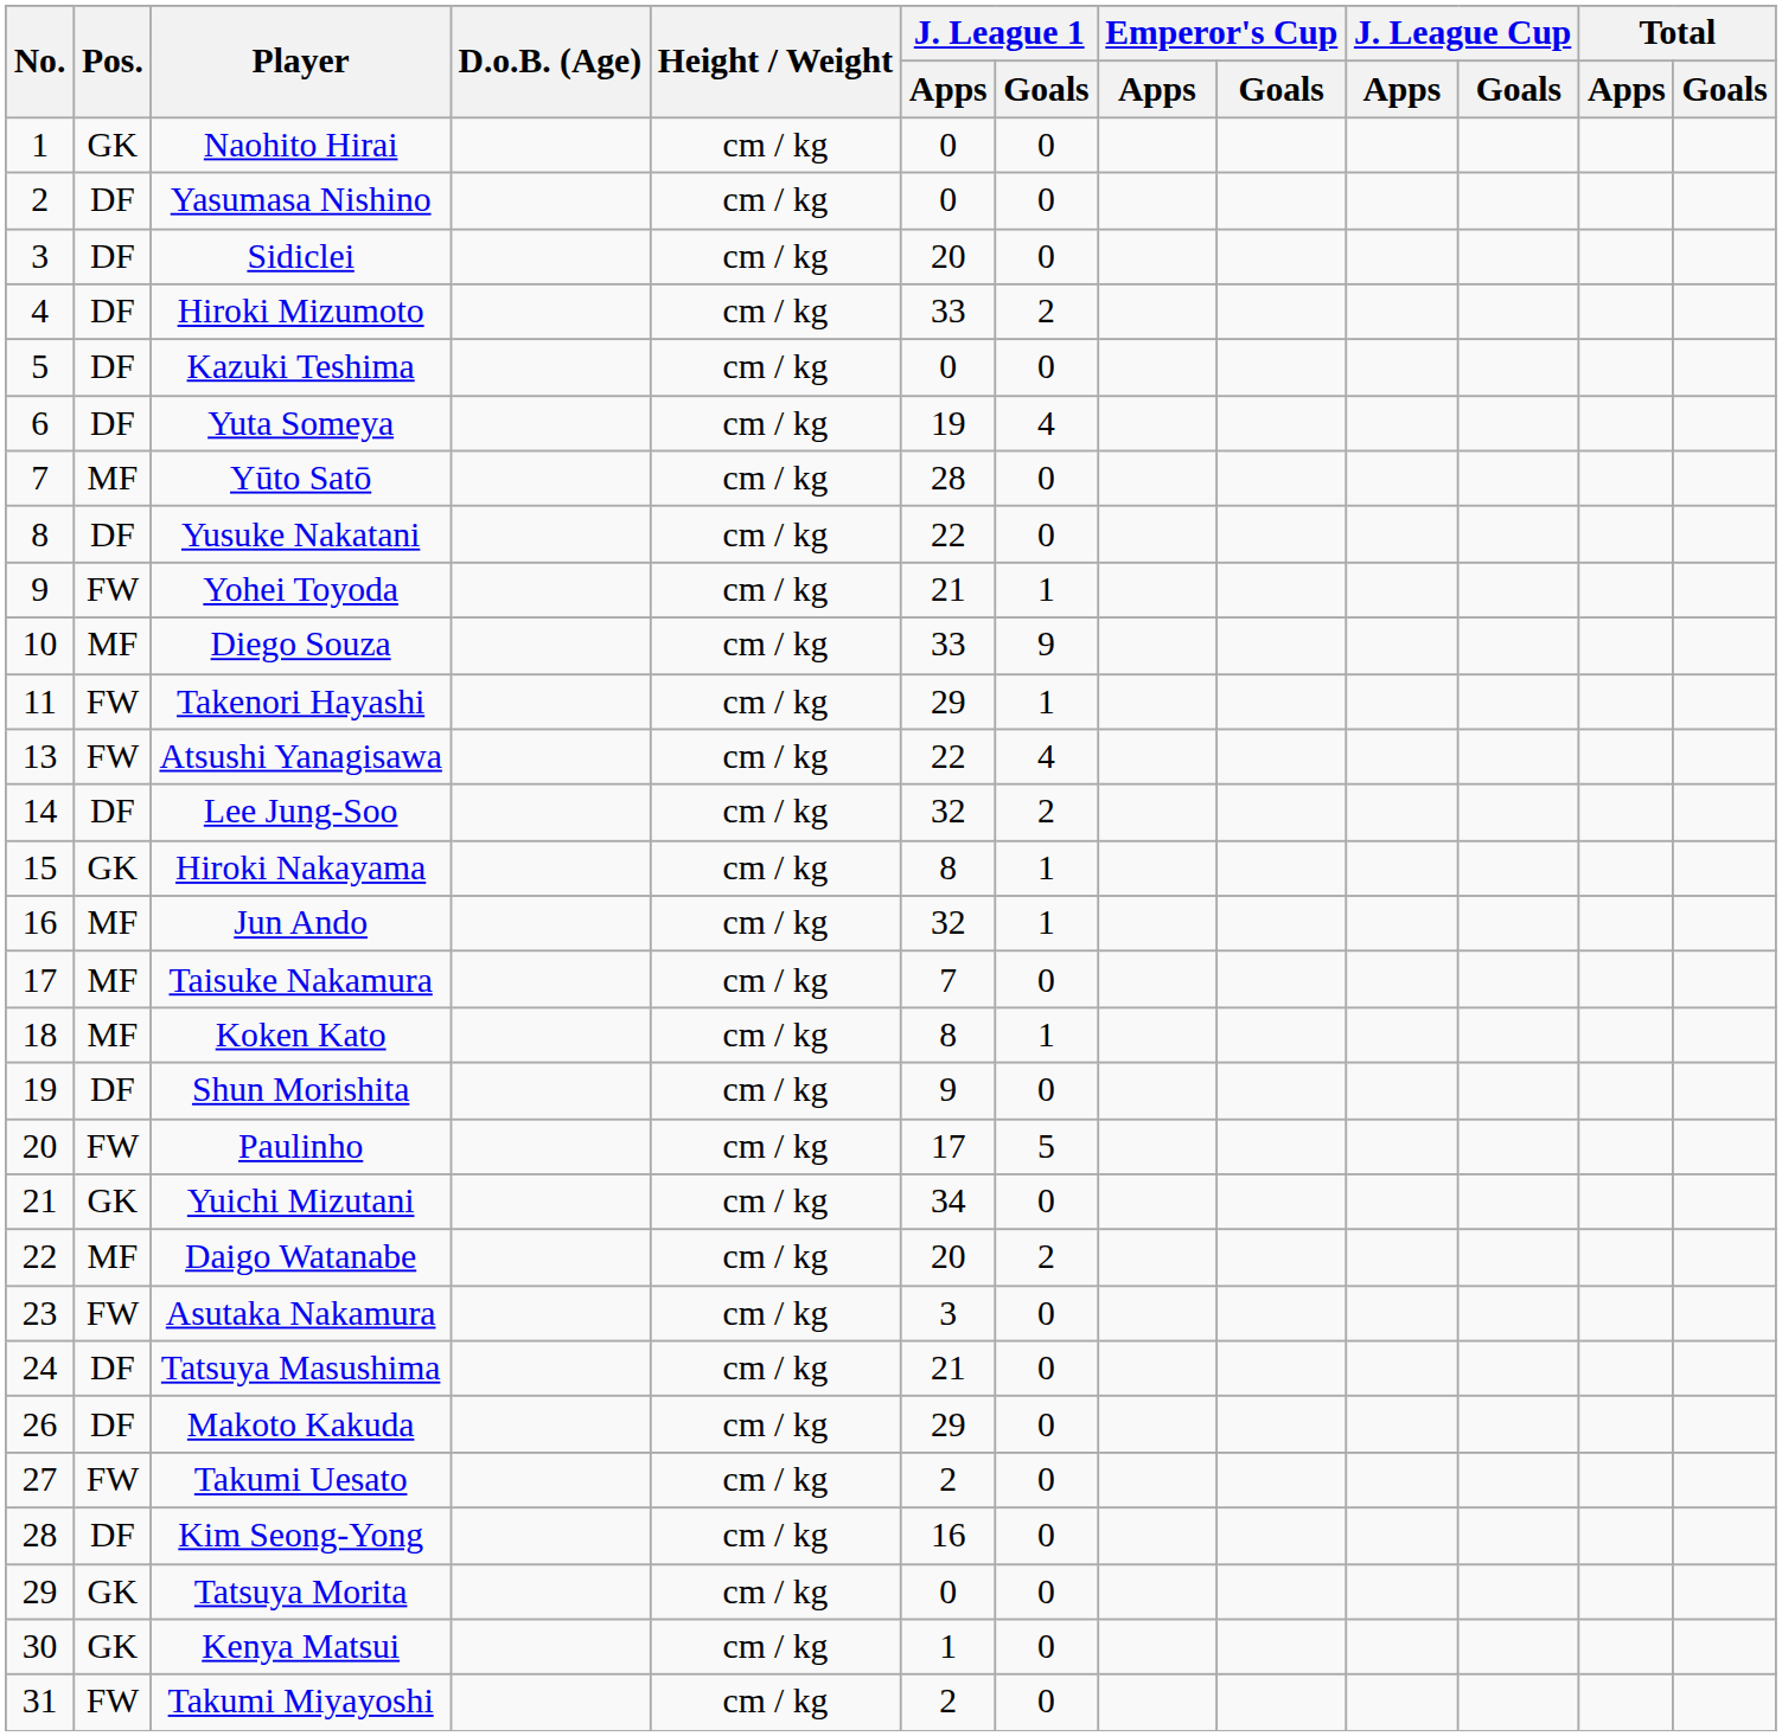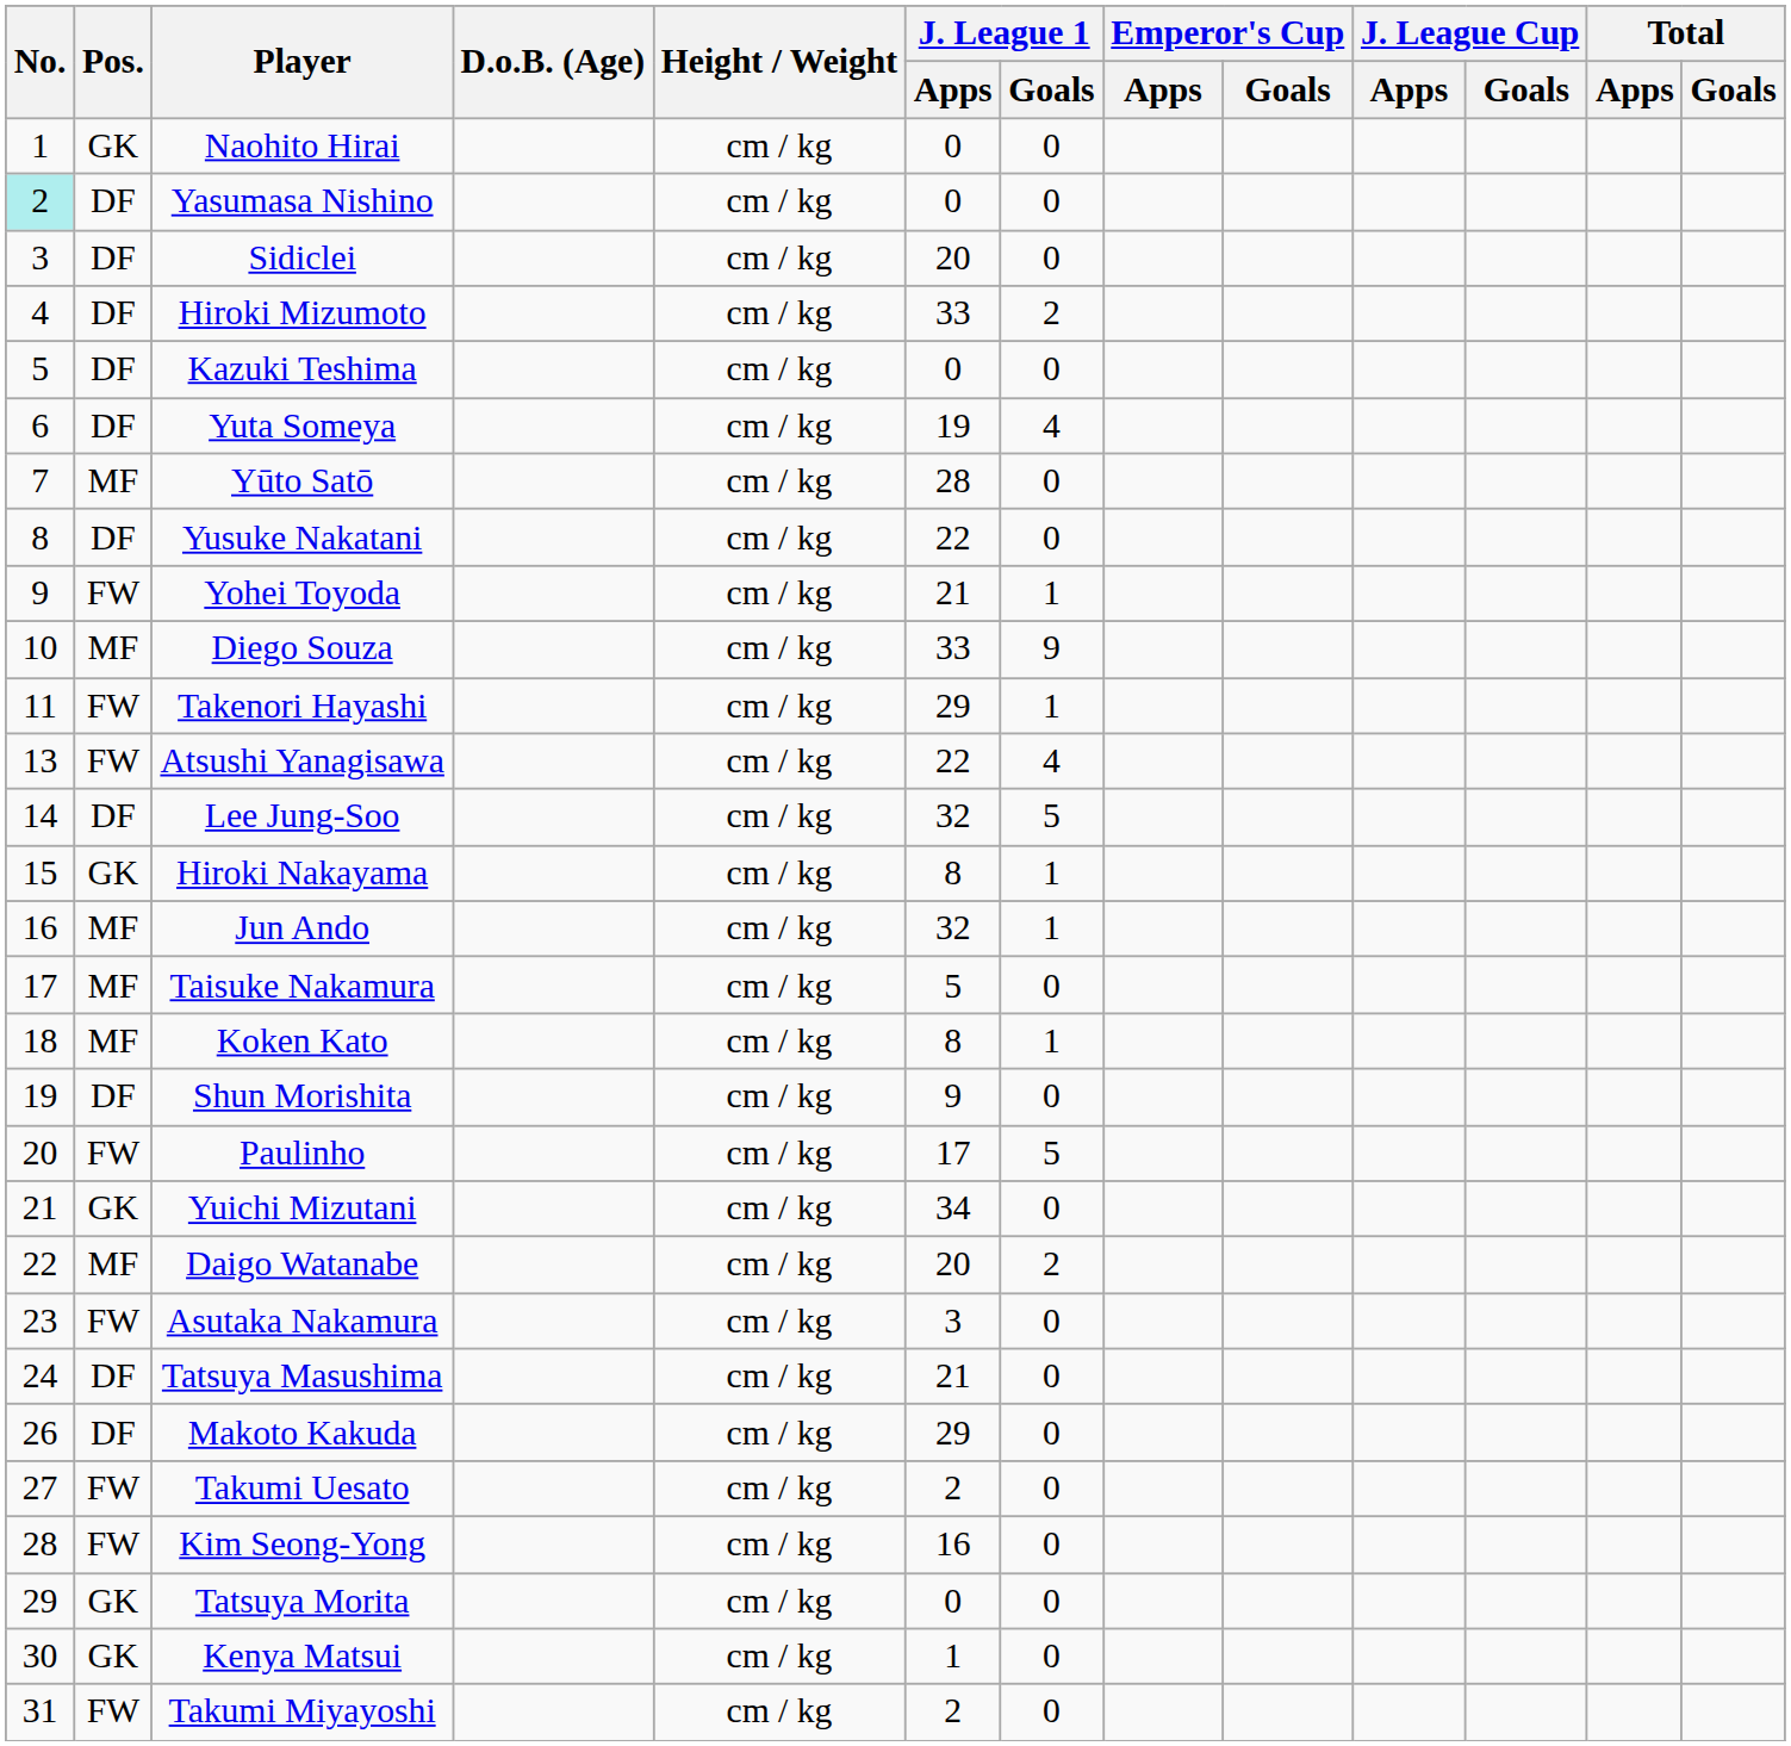 <table class="wikitable" style="text-align:center;">
 <tr>
 <th rowspan="2">No.</th>
 <th rowspan="2">Pos.</th>
 <th rowspan="2">Player</th>
 <th rowspan="2">D.o.B. (Age)</th>
 <th rowspan="2">Height / Weight</th>
 <th colspan="2"><a href='#'>J. League 1</a></th>
 <th colspan="2"><a href='#'>Emperor's Cup</a></th>
 <th colspan="2"><a href='#'>J. League Cup</a></th>
 <th colspan="2">Total</th>
 </tr>
 <tr>
 <th>Apps</th>
 <th>Goals</th>
 <th>Apps</th>
 <th>Goals</th>
 <th>Apps</th>
 <th>Goals</th>
 <th>Apps</th>
 <th>Goals</th>
 </tr>
 <tr>
 <td>1</td>
 <td>GK</td>
 <td><a href='#'>Naohito Hirai</a></td>
 <td></td>
 <td>cm / kg</td>
 <td>0</td>
 <td>0</td>
 <td></td>
 <td></td>
 <td></td>
 <td></td>
 <td></td>
 <td></td>
 </tr>
 <tr>
-<td>2</td>
+<td style="background: paleturquoise;">2</td>
 <td>DF</td>
 <td><a href='#'>Yasumasa Nishino</a></td>
 <td></td>
 <td>cm / kg</td>
 <td>0</td>
 <td>0</td>
 <td></td>
 <td></td>
 <td></td>
 <td></td>
 <td></td>
 <td></td>
 </tr>
 <tr>
 <td>3</td>
 <td>DF</td>
 <td><a href='#'>Sidiclei</a></td>
 <td></td>
 <td>cm / kg</td>
 <td>20</td>
 <td>0</td>
 <td></td>
 <td></td>
 <td></td>
 <td></td>
 <td></td>
 <td></td>
 </tr>
 <tr>
 <td>4</td>
 <td>DF</td>
 <td><a href='#'>Hiroki Mizumoto</a></td>
 <td></td>
 <td>cm / kg</td>
 <td>33</td>
 <td>2</td>
 <td></td>
 <td></td>
 <td></td>
 <td></td>
 <td></td>
 <td></td>
 </tr>
 <tr>
 <td>5</td>
 <td>DF</td>
 <td><a href='#'>Kazuki Teshima</a></td>
 <td></td>
 <td>cm / kg</td>
 <td>0</td>
 <td>0</td>
 <td></td>
 <td></td>
 <td></td>
 <td></td>
 <td></td>
 <td></td>
 </tr>
 <tr>
 <td>6</td>
 <td>DF</td>
 <td><a href='#'>Yuta Someya</a></td>
 <td></td>
 <td>cm / kg</td>
 <td>19</td>
 <td>4</td>
 <td></td>
 <td></td>
 <td></td>
 <td></td>
 <td></td>
 <td></td>
 </tr>
 <tr>
 <td>7</td>
 <td>MF</td>
 <td><a href='#'>Yūto Satō</a></td>
 <td></td>
 <td>cm / kg</td>
 <td>28</td>
 <td>0</td>
 <td></td>
 <td></td>
 <td></td>
 <td></td>
 <td></td>
 <td></td>
 </tr>
 <tr>
 <td>8</td>
 <td>DF</td>
 <td><a href='#'>Yusuke Nakatani</a></td>
 <td></td>
 <td>cm / kg</td>
 <td>22</td>
 <td>0</td>
 <td></td>
 <td></td>
 <td></td>
 <td></td>
 <td></td>
 <td></td>
 </tr>
 <tr>
 <td>9</td>
 <td>FW</td>
 <td><a href='#'>Yohei Toyoda</a></td>
 <td></td>
 <td>cm / kg</td>
 <td>21</td>
 <td>1</td>
 <td></td>
 <td></td>
 <td></td>
 <td></td>
 <td></td>
 <td></td>
 </tr>
 <tr>
 <td>10</td>
 <td>MF</td>
 <td><a href='#'>Diego Souza</a></td>
 <td></td>
 <td>cm / kg</td>
 <td>33</td>
 <td>9</td>
 <td></td>
 <td></td>
 <td></td>
 <td></td>
 <td></td>
 <td></td>
 </tr>
 <tr>
 <td>11</td>
 <td>FW</td>
 <td><a href='#'>Takenori Hayashi</a></td>
 <td></td>
 <td>cm / kg</td>
 <td>29</td>
 <td>1</td>
 <td></td>
 <td></td>
 <td></td>
 <td></td>
 <td></td>
 <td></td>
 </tr>
 <tr>
 <td>13</td>
 <td>FW</td>
 <td><a href='#'>Atsushi Yanagisawa</a></td>
 <td></td>
 <td>cm / kg</td>
 <td>22</td>
 <td>4</td>
 <td></td>
 <td></td>
 <td></td>
 <td></td>
 <td></td>
 <td></td>
 </tr>
 <tr>
 <td>14</td>
 <td>DF</td>
 <td><a href='#'>Lee Jung-Soo</a></td>
 <td></td>
 <td>cm / kg</td>
 <td>32</td>
-<td>2</td>
+<td>5</td>
 <td></td>
 <td></td>
 <td></td>
 <td></td>
 <td></td>
 <td></td>
 </tr>
 <tr>
 <td>15</td>
 <td>GK</td>
 <td><a href='#'>Hiroki Nakayama</a></td>
 <td></td>
 <td>cm / kg</td>
 <td>8</td>
 <td>1</td>
 <td></td>
 <td></td>
 <td></td>
 <td></td>
 <td></td>
 <td></td>
 </tr>
 <tr>
 <td>16</td>
 <td>MF</td>
 <td><a href='#'>Jun Ando</a></td>
 <td></td>
 <td>cm / kg</td>
 <td>32</td>
 <td>1</td>
 <td></td>
 <td></td>
 <td></td>
 <td></td>
 <td></td>
 <td></td>
 </tr>
 <tr>
 <td>17</td>
 <td>MF</td>
 <td><a href='#'>Taisuke Nakamura</a></td>
 <td></td>
 <td>cm / kg</td>
-<td>7</td>
+<td>5</td>
 <td>0</td>
 <td></td>
 <td></td>
 <td></td>
 <td></td>
 <td></td>
 <td></td>
 </tr>
 <tr>
 <td>18</td>
 <td>MF</td>
 <td><a href='#'>Koken Kato</a></td>
 <td></td>
 <td>cm / kg</td>
 <td>8</td>
 <td>1</td>
 <td></td>
 <td></td>
 <td></td>
 <td></td>
 <td></td>
 <td></td>
 </tr>
 <tr>
 <td>19</td>
 <td>DF</td>
 <td><a href='#'>Shun Morishita</a></td>
 <td></td>
 <td>cm / kg</td>
 <td>9</td>
 <td>0</td>
 <td></td>
 <td></td>
 <td></td>
 <td></td>
 <td></td>
 <td></td>
 </tr>
 <tr>
 <td>20</td>
 <td>FW</td>
 <td><a href='#'>Paulinho</a></td>
 <td></td>
 <td>cm / kg</td>
 <td>17</td>
 <td>5</td>
 <td></td>
 <td></td>
 <td></td>
 <td></td>
 <td></td>
 <td></td>
 </tr>
 <tr>
 <td>21</td>
 <td>GK</td>
 <td><a href='#'>Yuichi Mizutani</a></td>
 <td></td>
 <td>cm / kg</td>
 <td>34</td>
 <td>0</td>
 <td></td>
 <td></td>
 <td></td>
 <td></td>
 <td></td>
 <td></td>
 </tr>
 <tr>
 <td>22</td>
 <td>MF</td>
 <td><a href='#'>Daigo Watanabe</a></td>
 <td></td>
 <td>cm / kg</td>
 <td>20</td>
 <td>2</td>
 <td></td>
 <td></td>
 <td></td>
 <td></td>
 <td></td>
 <td></td>
 </tr>
 <tr>
 <td>23</td>
 <td>FW</td>
 <td><a href='#'>Asutaka Nakamura</a></td>
 <td></td>
 <td>cm / kg</td>
 <td>3</td>
 <td>0</td>
 <td></td>
 <td></td>
 <td></td>
 <td></td>
 <td></td>
 <td></td>
 </tr>
 <tr>
 <td>24</td>
 <td>DF</td>
 <td><a href='#'>Tatsuya Masushima</a></td>
 <td></td>
 <td>cm / kg</td>
 <td>21</td>
 <td>0</td>
 <td></td>
 <td></td>
 <td></td>
 <td></td>
 <td></td>
 <td></td>
 </tr>
 <tr>
 <td>26</td>
 <td>DF</td>
 <td><a href='#'>Makoto Kakuda</a></td>
 <td></td>
 <td>cm / kg</td>
 <td>29</td>
 <td>0</td>
 <td></td>
 <td></td>
 <td></td>
 <td></td>
 <td></td>
 <td></td>
 </tr>
 <tr>
 <td>27</td>
 <td>FW</td>
 <td><a href='#'>Takumi Uesato</a></td>
 <td></td>
 <td>cm / kg</td>
 <td>2</td>
 <td>0</td>
 <td></td>
 <td></td>
 <td></td>
 <td></td>
 <td></td>
 <td></td>
 </tr>
 <tr>
 <td>28</td>
-<td>DF</td>
+<td>FW</td>
 <td><a href='#'>Kim Seong-Yong</a></td>
 <td></td>
 <td>cm / kg</td>
 <td>16</td>
 <td>0</td>
 <td></td>
 <td></td>
 <td></td>
 <td></td>
 <td></td>
 <td></td>
 </tr>
 <tr>
 <td>29</td>
 <td>GK</td>
 <td><a href='#'>Tatsuya Morita</a></td>
 <td></td>
 <td>cm / kg</td>
 <td>0</td>
 <td>0</td>
 <td></td>
 <td></td>
 <td></td>
 <td></td>
 <td></td>
 <td></td>
 </tr>
 <tr>
 <td>30</td>
 <td>GK</td>
 <td><a href='#'>Kenya Matsui</a></td>
 <td></td>
 <td>cm / kg</td>
 <td>1</td>
 <td>0</td>
 <td></td>
 <td></td>
 <td></td>
 <td></td>
 <td></td>
 <td></td>
 </tr>
 <tr>
 <td>31</td>
 <td>FW</td>
 <td><a href='#'>Takumi Miyayoshi</a></td>
 <td></td>
 <td>cm / kg</td>
 <td>2</td>
 <td>0</td>
 <td></td>
 <td></td>
 <td></td>
 <td></td>
 <td></td>
 <td></td>
 </tr>
 </table>
